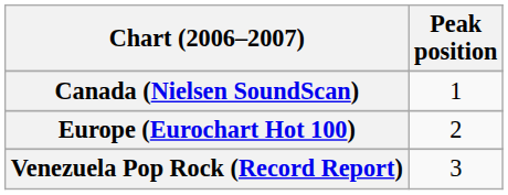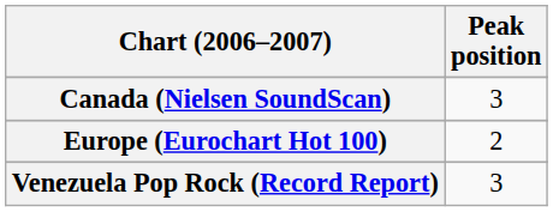 <table class="wikitable plainrowheaders sortable">
 <tr>
 <th>Chart (2006–2007)</th>
 <th>Peak<br>position</th>
 </tr>
 <tr>
 </tr>
 <tr>
 </tr>
 <tr>
 </tr>
 <tr>
 </tr>
 <tr>
 <th scope="row">Canada (<a href='#'>Nielsen SoundScan</a>)</th>
-<td align="center">1</td>
+<td align="center">3</td>
 </tr>
 <tr>
 </tr>
 <tr>
 </tr>
 <tr>
 <th scope="row">Europe (<a href='#'>Eurochart Hot 100</a>)</th>
 <td align="center">2</td>
 </tr>
 <tr>
 </tr>
 <tr>
 </tr>
 <tr>
 </tr>
 <tr>
 </tr>
 <tr>
 </tr>
 <tr>
 </tr>
 <tr>
 </tr>
 <tr>
 </tr>
 <tr>
 </tr>
 <tr>
 </tr>
 <tr>
 </tr>
 <tr>
 </tr>
 <tr>
 </tr>
 <tr>
 </tr>
 <tr>
 </tr>
 <tr>
 </tr>
 <tr>
 </tr>
 <tr>
 </tr>
 <tr>
 </tr>
 <tr>
 </tr>
 <tr>
 <th scope="row">Venezuela Pop Rock (<a href='#'>Record Report</a>)</th>
 <td align="center">3</td>
 </tr>
 </table>
